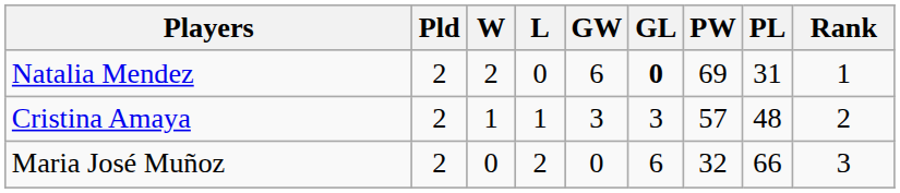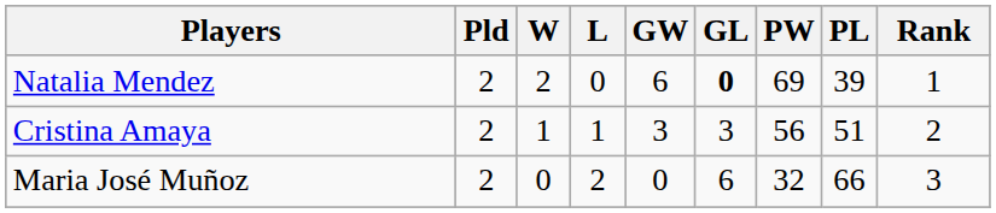 <table class=wikitable style="text-align:center">
 <tr>
 <th width=220>Players</th>
 <th width=20>Pld</th>
 <th width=20>W</th>
 <th width=20>L</th>
 <th width=20>GW</th>
 <th width=20>GL</th>
 <th width=20>PW</th>
 <th width=20>PL</th>
 <th width=50>Rank</th>
 </tr>
 <tr>
 <td align=left> <a href='#'>Natalia Mendez</a></td>
 <td>2</td>
 <td>2</td>
 <td>0</td>
 <td>6</td>
 <td><strong>0</strong></td>
 <td>69</td>
-<td>31</td>
+<td>39</td>
 <td>1</td>
 </tr>
 <tr>
 <td align=left> <a href='#'>Cristina Amaya</a></td>
 <td>2</td>
 <td>1</td>
 <td>1</td>
 <td>3</td>
 <td>3</td>
-<td>57</td>
-<td>48</td>
+<td>56</td>
+<td>51</td>
 <td>2</td>
 </tr>
 <tr>
 <td align=left> Maria José Muñoz</td>
 <td>2</td>
 <td>0</td>
 <td>2</td>
 <td>0</td>
 <td>6</td>
 <td>32</td>
 <td>66</td>
 <td>3</td>
 </tr>
 </table>
